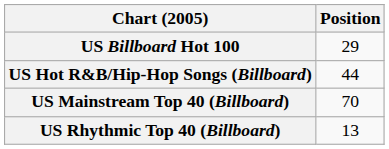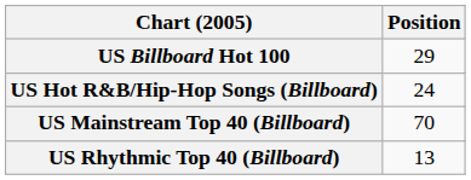 <table class="wikitable sortable plainrowheaders" style="text-align:center">
 <tr>
 <th>Chart (2005)</th>
 <th>Position</th>
 </tr>
 <tr>
 <th scope="row">US <em>Billboard</em> Hot 100</th>
 <td>29</td>
 </tr>
 <tr>
 <th scope="row">US Hot R&B/Hip-Hop Songs (<em>Billboard</em>)</th>
-<td>44</td>
+<td>24</td>
 </tr>
 <tr>
 <th scope="row">US Mainstream Top 40 (<em>Billboard</em>)</th>
 <td>70</td>
 </tr>
 <tr>
 <th scope="row">US Rhythmic Top 40 (<em>Billboard</em>)</th>
 <td>13</td>
 </tr>
 </table>
